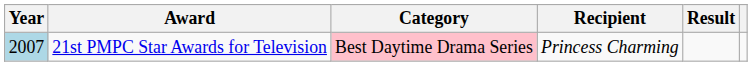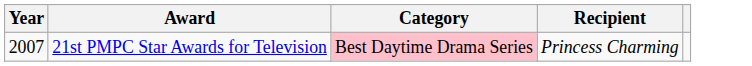 <table class="wikitable">
 <tr>
 <th>Year</th>
 <th>Award</th>
 <th>Category</th>
 <th>Recipient</th>
-<th>Result</th>
 <th></th>
 </tr>
 <tr>
-<td style="background: lightblue;">2007</td>
+<td>2007</td>
 <td><a href='#'>21st PMPC Star Awards for Television</a></td>
 <td style="background: pink;">Best Daytime Drama Series</td>
 <td><em>Princess Charming</em></td>
 <td></td>
-<td></td>
 </tr>
 </table>
